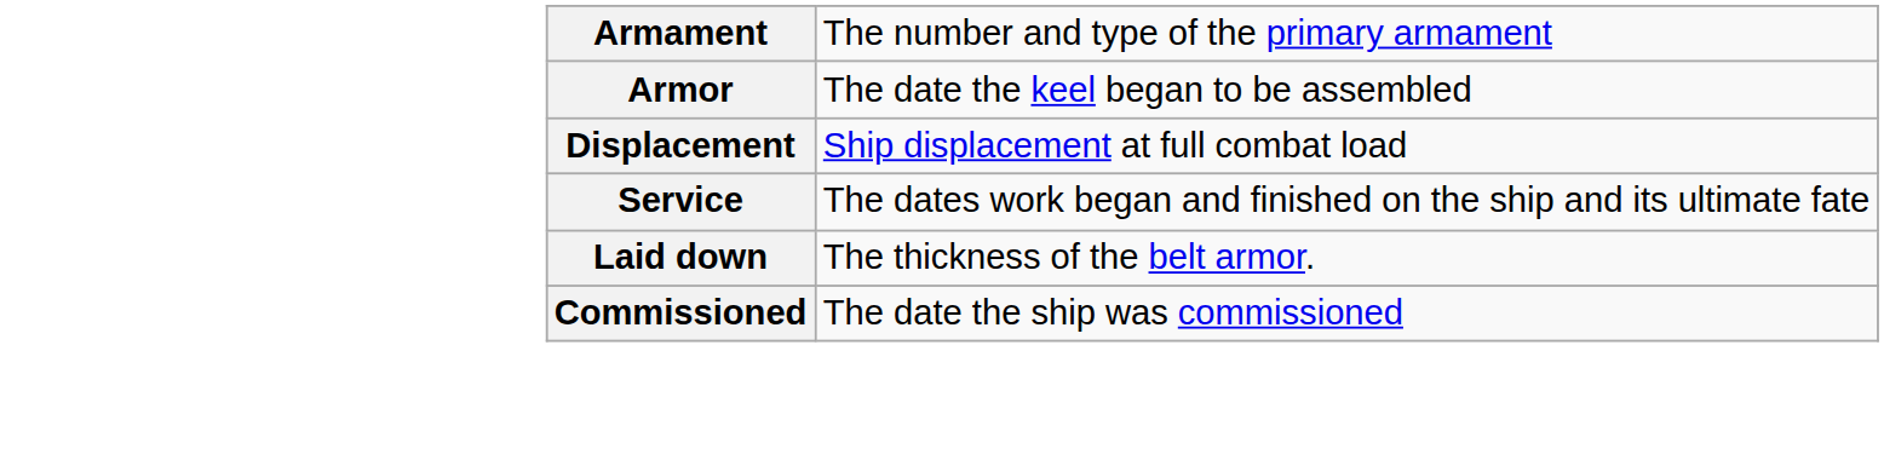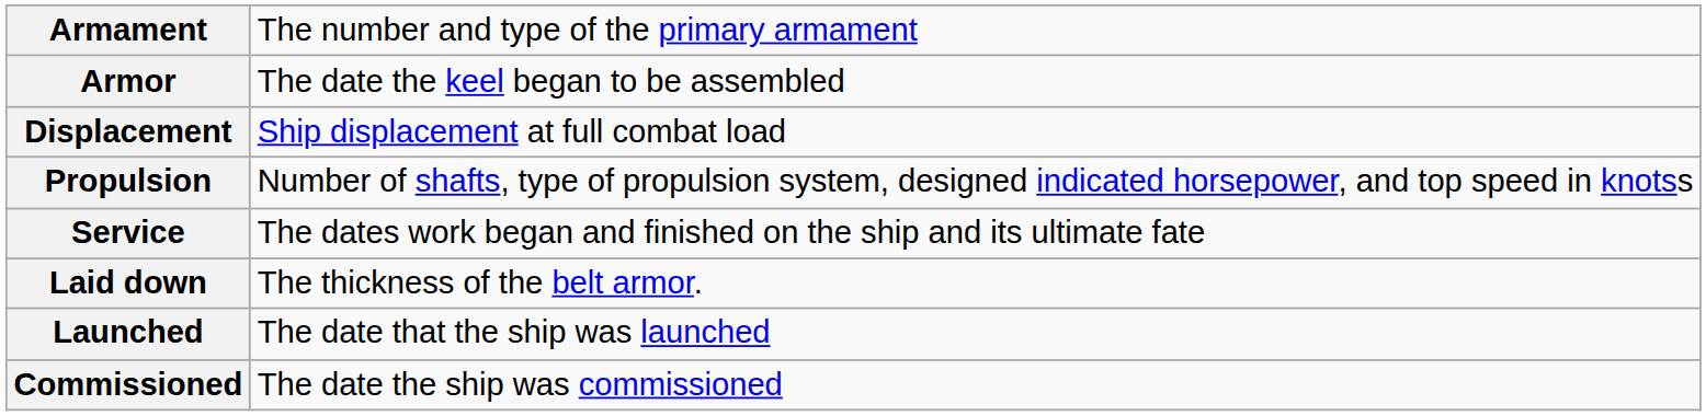 <table class="wikitable plainrowheaders" style="float: right; margin: 0 0 0 1em;">
 <tr>
 <th scope="row">Armament</th>
 <td>The number and type of the <a href='#'>primary armament</a></td>
 </tr>
 <tr>
 <th scope="row">Armor</th>
 <td>The date the <a href='#'>keel</a> began to be assembled</td>
 </tr>
 <tr>
 <th scope="row">Displacement</th>
 <td><a href='#'>Ship displacement</a> at full combat load</td>
 </tr>
 <tr>
+<th scope="row">Propulsion</th>
+<td>Number of <a href='#'>shafts</a>, type of propulsion system, designed <a href='#'>indicated horsepower</a>, and top speed in <a href='#'>knots</a>s</td>
+</tr>
+<tr>
 <th scope="row">Service</th>
 <td>The dates work began and finished on the ship and its ultimate fate</td>
 </tr>
 <tr>
 <th scope="row">Laid down</th>
 <td>The thickness of the <a href='#'>belt armor</a>.</td>
 </tr>
 <tr>
+<th scope="row">Launched</th>
+<td>The date that the ship was <a href='#'>launched</a></td>
+</tr>
+<tr>
 <th scope="row">Commissioned</th>
 <td>The date the ship was <a href='#'>commissioned</a></td>
 </tr>
 </table>
